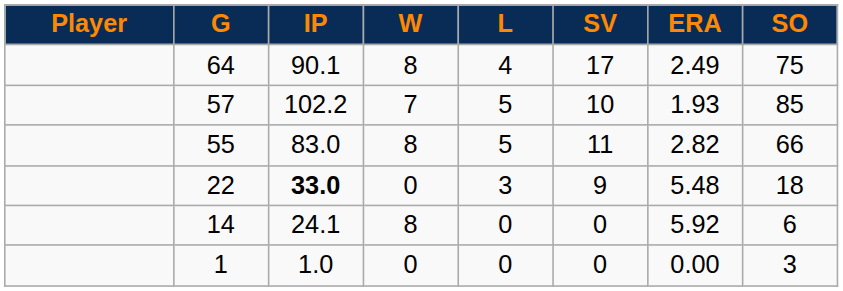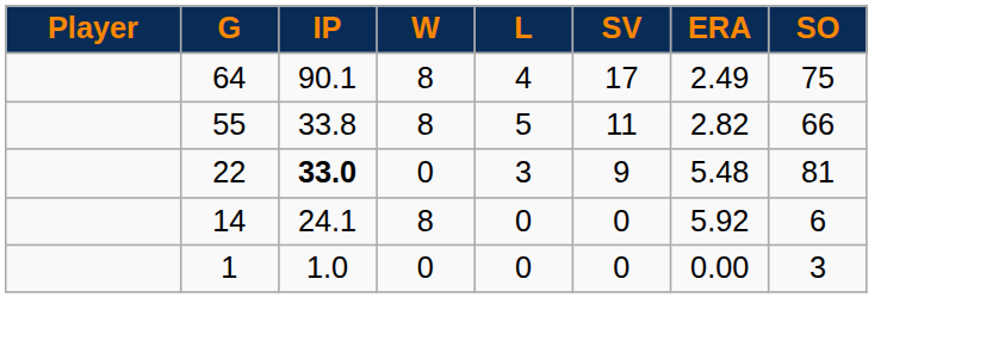 <table class="wikitable sortable">
 <tr>
 <th style="background:#092c57;color:#FF8800;" width="16%">Player</th>
 <th style="background:#092c57;color:#FF8800;" width="9%">G</th>
 <th style="background:#092c57;color:#FF8800;" width="9%">IP</th>
 <th style="background:#092c57;color:#FF8800;" width="9%">W</th>
 <th style="background:#092c57;color:#FF8800;" width="9%">L</th>
 <th style="background:#092c57;color:#FF8800;" width="9%">SV</th>
 <th style="background:#092c57;color:#FF8800;" width="9%">ERA</th>
 <th style="background:#092c57;color:#FF8800;" width="9%">SO</th>
 </tr>
 <tr align="center">
 <td></td>
 <td>64</td>
 <td>90.1</td>
 <td>8</td>
 <td>4</td>
 <td>17</td>
 <td>2.49</td>
 <td>75</td>
 </tr>
 <tr align="center">
 <td></td>
-<td>57</td>
-<td>102.2</td>
-<td>7</td>
-<td>5</td>
-<td>10</td>
-<td>1.93</td>
-<td>85</td>
-</tr>
-<tr align="center">
-<td></td>
 <td>55</td>
-<td>83.0</td>
+<td>33.8</td>
 <td>8</td>
 <td>5</td>
 <td>11</td>
 <td>2.82</td>
 <td>66</td>
 </tr>
 <tr align="center">
 <td></td>
 <td>22</td>
 <td><strong>33.0</strong></td>
 <td>0</td>
 <td>3</td>
 <td>9</td>
 <td>5.48</td>
-<td>18</td>
+<td>81</td>
 </tr>
 <tr align="center">
 <td></td>
 <td>14</td>
 <td>24.1</td>
 <td>8</td>
 <td>0</td>
 <td>0</td>
 <td>5.92</td>
 <td>6</td>
 </tr>
 <tr align="center">
 <td></td>
 <td>1</td>
 <td>1.0</td>
 <td>0</td>
 <td>0</td>
 <td>0</td>
 <td>0.00</td>
 <td>3</td>
 </tr>
 </table>
